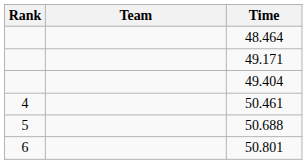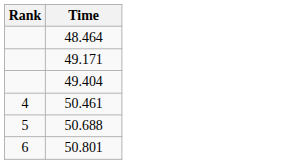 <table class=wikitable style="text-align:center">
 <tr>
 <th width=40>Rank</th>
-<th width=200>Team</th>
 <th width=80>Time</th>
 </tr>
 <tr>
 <td></td>
-<td align=left></td>
 <td>48.464</td>
 </tr>
 <tr>
 <td></td>
-<td align=left></td>
 <td>49.171</td>
 </tr>
 <tr>
 <td></td>
-<td align=left></td>
 <td>49.404</td>
 </tr>
 <tr>
 <td>4</td>
-<td align=left></td>
 <td>50.461</td>
 </tr>
 <tr>
 <td>5</td>
-<td align=left></td>
 <td>50.688</td>
 </tr>
 <tr>
 <td>6</td>
-<td align=left></td>
 <td>50.801</td>
 </tr>
 </table>
